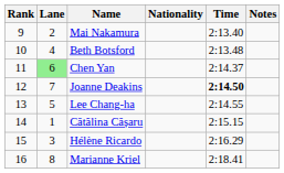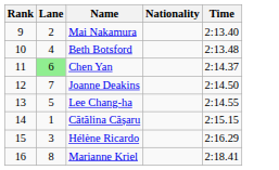 <table class="wikitable sortable" style="text-align:center">
 <tr>
 <th>Rank</th>
 <th>Lane</th>
 <th>Name</th>
 <th>Nationality</th>
 <th>Time</th>
-<th>Notes</th>
 </tr>
 <tr>
 <td>9</td>
 <td>2</td>
 <td align=left><a href='#'>Mai Nakamura</a></td>
 <td align=left></td>
 <td>2:13.40</td>
-<td></td>
 </tr>
 <tr>
 <td>10</td>
 <td>4</td>
 <td align=left><a href='#'>Beth Botsford</a></td>
 <td align=left></td>
 <td>2:13.48</td>
-<td></td>
 </tr>
 <tr>
 <td>11</td>
 <td style="background: lightgreen;">6</td>
 <td align=left><a href='#'>Chen Yan</a></td>
 <td align=left></td>
 <td>2:14.37</td>
-<td></td>
 </tr>
 <tr>
 <td>12</td>
 <td>7</td>
 <td align=left><a href='#'>Joanne Deakins</a></td>
 <td align=left></td>
-<td><strong>2:14.50</strong></td>
-<td></td>
+<td>2:14.50</td>
 </tr>
 <tr>
 <td>13</td>
 <td>5</td>
 <td align=left><a href='#'>Lee Chang-ha</a></td>
 <td align=left></td>
 <td>2:14.55</td>
-<td></td>
 </tr>
 <tr>
 <td>14</td>
 <td>1</td>
 <td align=left><a href='#'>Cătãlina Cășaru</a></td>
 <td align=left></td>
 <td>2:15.15</td>
-<td></td>
 </tr>
 <tr>
 <td>15</td>
 <td>3</td>
 <td align=left><a href='#'>Hélène Ricardo</a></td>
 <td align=left></td>
 <td>2:16.29</td>
-<td></td>
 </tr>
 <tr>
 <td>16</td>
 <td>8</td>
 <td align=left><a href='#'>Marianne Kriel</a></td>
 <td align=left></td>
 <td>2:18.41</td>
-<td></td>
 </tr>
 </table>
